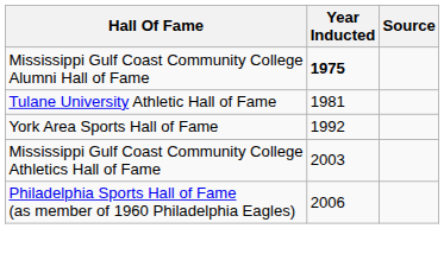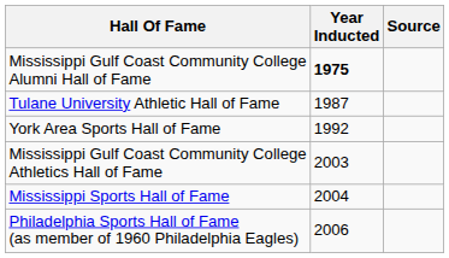 <table class="wikitable defaultcenter col1left">
 <tr>
 <th>Hall Of Fame</th>
 <th>Year<br>Inducted</th>
 <th>Source</th>
 </tr>
 <tr>
 <td>Mississippi Gulf Coast Community College<br>Alumni Hall of Fame</td>
 <td><strong>1975</strong></td>
 <td></td>
 </tr>
 <tr>
 <td><a href='#'>Tulane University</a> Athletic Hall of Fame</td>
-<td>1981</td>
+<td>1987</td>
 <td></td>
 </tr>
 <tr>
 <td>York Area Sports Hall of Fame</td>
 <td>1992</td>
 <td></td>
 </tr>
 <tr>
 <td>Mississippi Gulf Coast Community College<br>Athletics Hall of Fame</td>
 <td>2003</td>
 <td></td>
 </tr>
 <tr>
+<td><a href='#'>Mississippi Sports Hall of Fame</a></td>
+<td>2004</td>
+<td></td>
+</tr>
+<tr>
 <td><a href='#'>Philadelphia Sports Hall of Fame</a><br>(as member of 1960 Philadelphia Eagles)</td>
 <td>2006</td>
 <td></td>
 </tr>
 </table>
